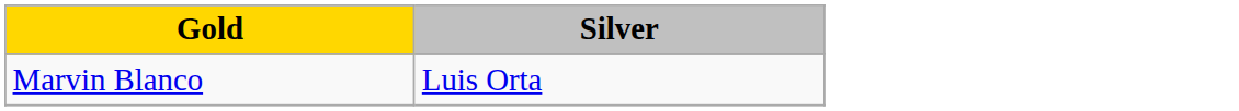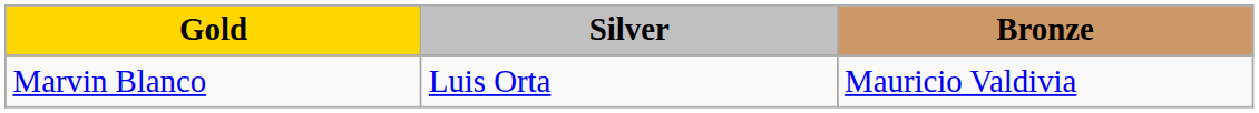 <table class="wikitable" style="text-align:left">
 <tr align="center">
 <td width=200 bgcolor=gold><strong>Gold</strong></td>
 <td width=200 bgcolor=silver><strong>Silver</strong></td>
+<td width=200 bgcolor=CC9966><strong>Bronze</strong></td>
 </tr>
 <tr>
 <td><a href='#'>Marvin Blanco</a><br><em></em></td>
 <td><a href='#'>Luis Orta</a><br><em></em></td>
+<td><a href='#'>Mauricio Valdivia</a><br><em></em></td>
 </tr>
 </table>
